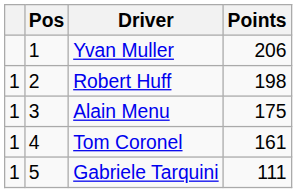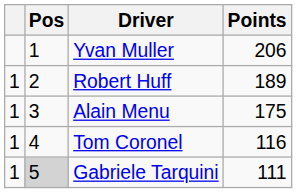 <table class="wikitable" style="font-size: 95%;">
 <tr>
 <th></th>
 <th>Pos</th>
 <th>Driver</th>
 <th>Points</th>
 </tr>
 <tr>
 <td align="left"></td>
 <td>1</td>
 <td> <a href='#'>Yvan Muller</a></td>
 <td align="right">206</td>
 </tr>
 <tr>
 <td align="left"> 1</td>
 <td>2</td>
 <td> <a href='#'>Robert Huff</a></td>
-<td align="right">198</td>
+<td align="right">189</td>
 </tr>
 <tr>
 <td align="left"> 1</td>
 <td>3</td>
 <td> <a href='#'>Alain Menu</a></td>
 <td align="right">175</td>
 </tr>
 <tr>
 <td align="left"> 1</td>
 <td>4</td>
 <td> <a href='#'>Tom Coronel</a></td>
-<td align="right">161</td>
+<td align="right">116</td>
 </tr>
 <tr>
 <td align="left"> 1</td>
-<td>5</td>
+<td style="background: lightgrey;">5</td>
 <td> <a href='#'>Gabriele Tarquini</a></td>
 <td align="right">111</td>
 </tr>
 </table>
